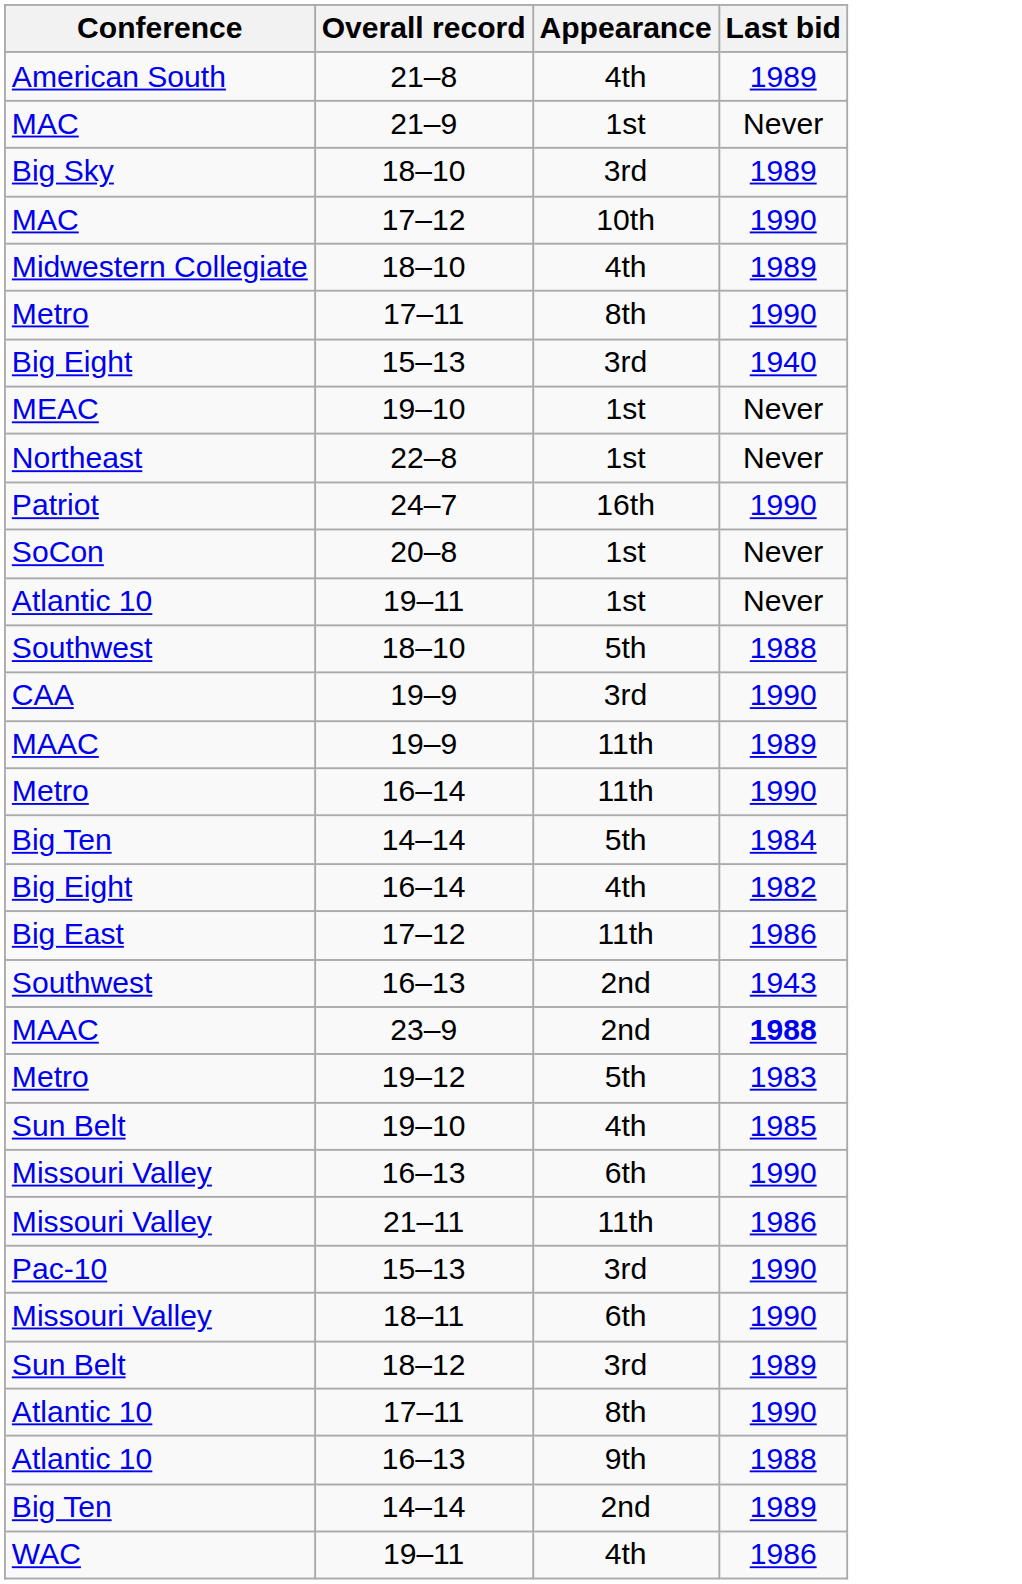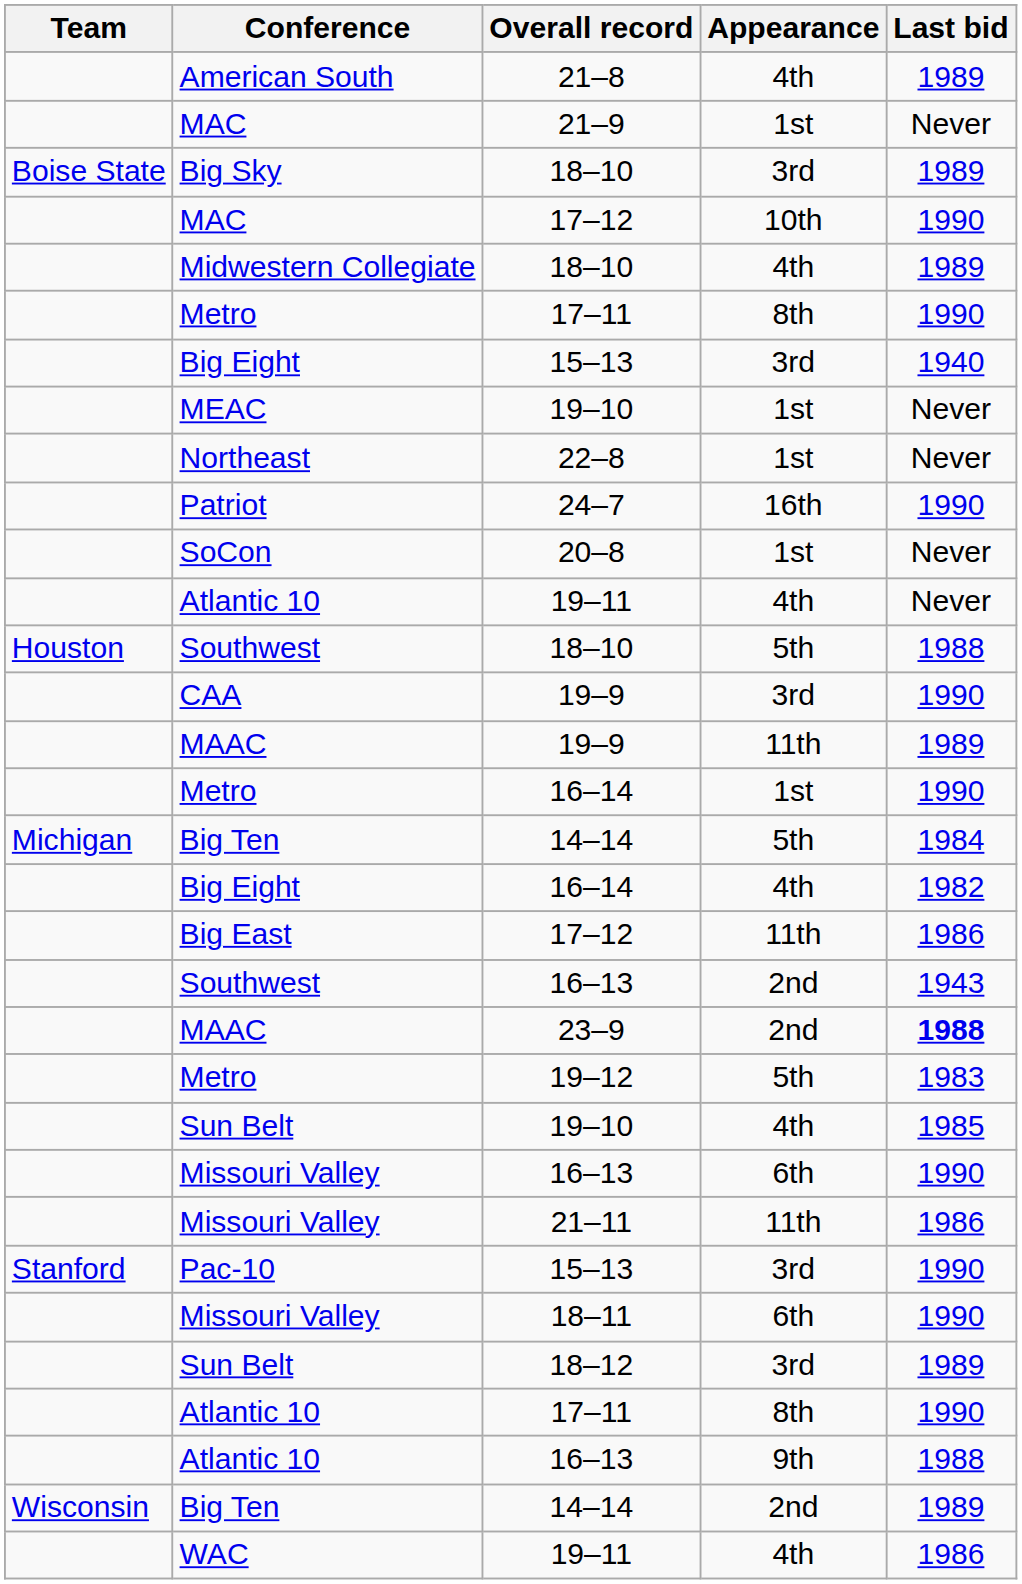 <table class="wikitable sortable" style="text-align: center;">
 <tr>
+<th>Team</th>
 <th>Conference</th>
 <th data-sort-type="number">Overall record</th>
 <th data-sort-type="number">Appearance</th>
 <th>Last bid</th>
 </tr>
 <tr>
+<td align=left></td>
 <td align=left><a href='#'>American South</a></td>
 <td>21–8</td>
 <td>4th</td>
 <td><a href='#'>1989</a></td>
 </tr>
 <tr>
+<td align=left></td>
 <td align=left><a href='#'>MAC</a></td>
 <td>21–9</td>
 <td>1st</td>
 <td>Never</td>
 </tr>
 <tr>
+<td align=left><a href='#'>Boise State</a></td>
 <td align=left><a href='#'>Big Sky</a></td>
 <td>18–10</td>
 <td>3rd</td>
 <td><a href='#'>1989</a></td>
 </tr>
 <tr>
+<td align=left></td>
 <td align=left><a href='#'>MAC</a></td>
 <td>17–12</td>
 <td>10th</td>
 <td><a href='#'>1990</a></td>
 </tr>
 <tr>
+<td align=left></td>
 <td align=left><a href='#'>Midwestern Collegiate</a></td>
 <td>18–10</td>
 <td>4th</td>
 <td><a href='#'>1989</a></td>
 </tr>
 <tr>
+<td align=left></td>
 <td align=left><a href='#'>Metro</a></td>
 <td>17–11</td>
 <td>8th</td>
 <td><a href='#'>1990</a></td>
 </tr>
 <tr>
+<td align=left></td>
 <td align=left><a href='#'>Big Eight</a></td>
 <td>15–13</td>
 <td>3rd</td>
 <td><a href='#'>1940</a></td>
 </tr>
 <tr>
+<td align=left></td>
 <td align=left><a href='#'>MEAC</a></td>
 <td>19–10</td>
 <td>1st</td>
 <td>Never</td>
 </tr>
 <tr>
+<td align=left></td>
 <td align=left><a href='#'>Northeast</a></td>
 <td>22–8</td>
 <td>1st</td>
 <td>Never</td>
 </tr>
 <tr>
+<td align=left></td>
 <td align=left><a href='#'>Patriot</a></td>
 <td>24–7</td>
 <td>16th</td>
 <td><a href='#'>1990</a></td>
 </tr>
 <tr>
+<td align=left></td>
 <td align=left><a href='#'>SoCon</a></td>
 <td>20–8</td>
 <td>1st</td>
 <td>Never</td>
 </tr>
 <tr>
+<td align=left></td>
 <td align=left><a href='#'>Atlantic 10</a></td>
 <td>19–11</td>
-<td>1st</td>
+<td>4th</td>
 <td>Never</td>
 </tr>
 <tr>
+<td align=left><a href='#'>Houston</a></td>
 <td align=left><a href='#'>Southwest</a></td>
 <td>18–10</td>
 <td>5th</td>
 <td><a href='#'>1988</a></td>
 </tr>
 <tr>
+<td align=left></td>
 <td align=left><a href='#'>CAA</a></td>
 <td>19–9</td>
 <td>3rd</td>
 <td><a href='#'>1990</a></td>
 </tr>
 <tr>
+<td align=left></td>
 <td align=left><a href='#'>MAAC</a></td>
 <td>19–9</td>
 <td>11th</td>
 <td><a href='#'>1989</a></td>
 </tr>
 <tr>
+<td align=left></td>
 <td align=left><a href='#'>Metro</a></td>
 <td>16–14</td>
-<td>11th</td>
+<td>1st</td>
 <td><a href='#'>1990</a></td>
 </tr>
 <tr>
+<td align=left><a href='#'>Michigan</a></td>
 <td align=left><a href='#'>Big Ten</a></td>
 <td>14–14</td>
 <td>5th</td>
 <td><a href='#'>1984</a></td>
 </tr>
 <tr>
+<td align=left></td>
 <td align=left><a href='#'>Big Eight</a></td>
 <td>16–14</td>
 <td>4th</td>
 <td><a href='#'>1982</a></td>
 </tr>
 <tr>
+<td align=left></td>
 <td align=left><a href='#'>Big East</a></td>
 <td>17–12</td>
 <td>11th</td>
 <td><a href='#'>1986</a></td>
 </tr>
 <tr>
+<td align=left></td>
 <td align=left><a href='#'>Southwest</a></td>
 <td>16–13</td>
 <td>2nd</td>
 <td><a href='#'>1943</a></td>
 </tr>
 <tr>
+<td align=left></td>
 <td align=left><a href='#'>MAAC</a></td>
 <td>23–9</td>
 <td>2nd</td>
 <td><strong><a href='#'>1988</a></strong></td>
 </tr>
 <tr>
+<td align=left></td>
 <td align=left><a href='#'>Metro</a></td>
 <td>19–12</td>
 <td>5th</td>
 <td><a href='#'>1983</a></td>
 </tr>
 <tr>
+<td align=left></td>
 <td align=left><a href='#'>Sun Belt</a></td>
 <td>19–10</td>
 <td>4th</td>
 <td><a href='#'>1985</a></td>
 </tr>
 <tr>
+<td align=left></td>
 <td align=left><a href='#'>Missouri Valley</a></td>
 <td>16–13</td>
 <td>6th</td>
 <td><a href='#'>1990</a></td>
 </tr>
 <tr>
+<td align=left></td>
 <td align=left><a href='#'>Missouri Valley</a></td>
 <td>21–11</td>
 <td>11th</td>
 <td><a href='#'>1986</a></td>
 </tr>
 <tr>
+<td align=left><a href='#'>Stanford</a></td>
 <td align=left><a href='#'>Pac-10</a></td>
 <td>15–13</td>
 <td>3rd</td>
 <td><a href='#'>1990</a></td>
 </tr>
 <tr>
+<td align=left></td>
 <td align=left><a href='#'>Missouri Valley</a></td>
 <td>18–11</td>
 <td>6th</td>
 <td><a href='#'>1990</a></td>
 </tr>
 <tr>
+<td align=left></td>
 <td align=left><a href='#'>Sun Belt</a></td>
 <td>18–12</td>
 <td>3rd</td>
 <td><a href='#'>1989</a></td>
 </tr>
 <tr>
+<td align=left></td>
 <td align=left><a href='#'>Atlantic 10</a></td>
 <td>17–11</td>
 <td>8th</td>
 <td><a href='#'>1990</a></td>
 </tr>
 <tr>
+<td align=left></td>
 <td align=left><a href='#'>Atlantic 10</a></td>
 <td>16–13</td>
 <td>9th</td>
 <td><a href='#'>1988</a></td>
 </tr>
 <tr>
+<td align=left><a href='#'>Wisconsin</a></td>
 <td align=left><a href='#'>Big Ten</a></td>
 <td>14–14</td>
 <td>2nd</td>
 <td><a href='#'>1989</a></td>
 </tr>
 <tr>
+<td align=left></td>
 <td align=left><a href='#'>WAC</a></td>
 <td>19–11</td>
 <td>4th</td>
 <td><a href='#'>1986</a></td>
 </tr>
 </table>
